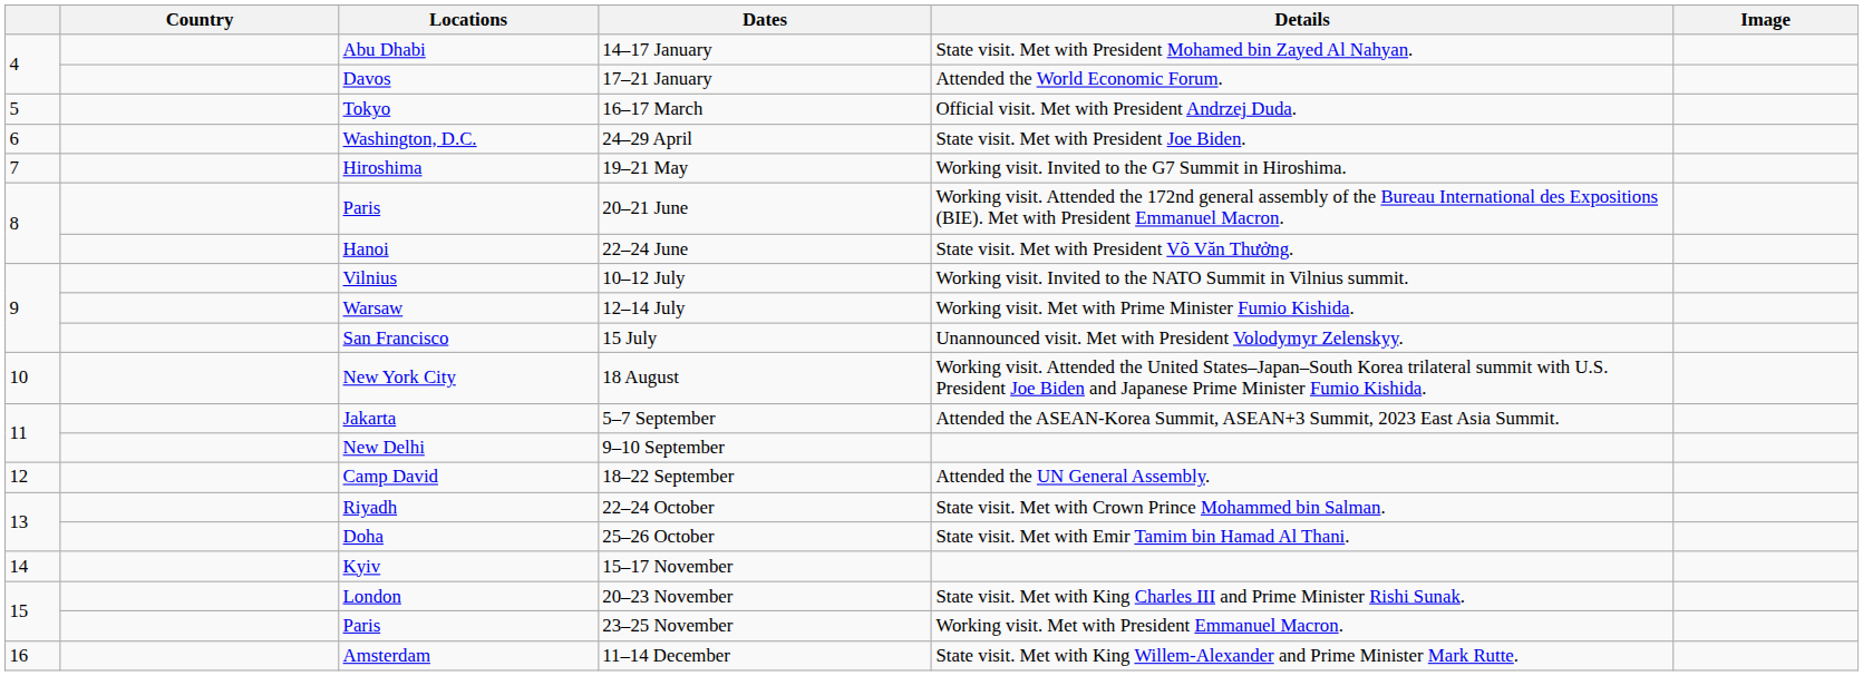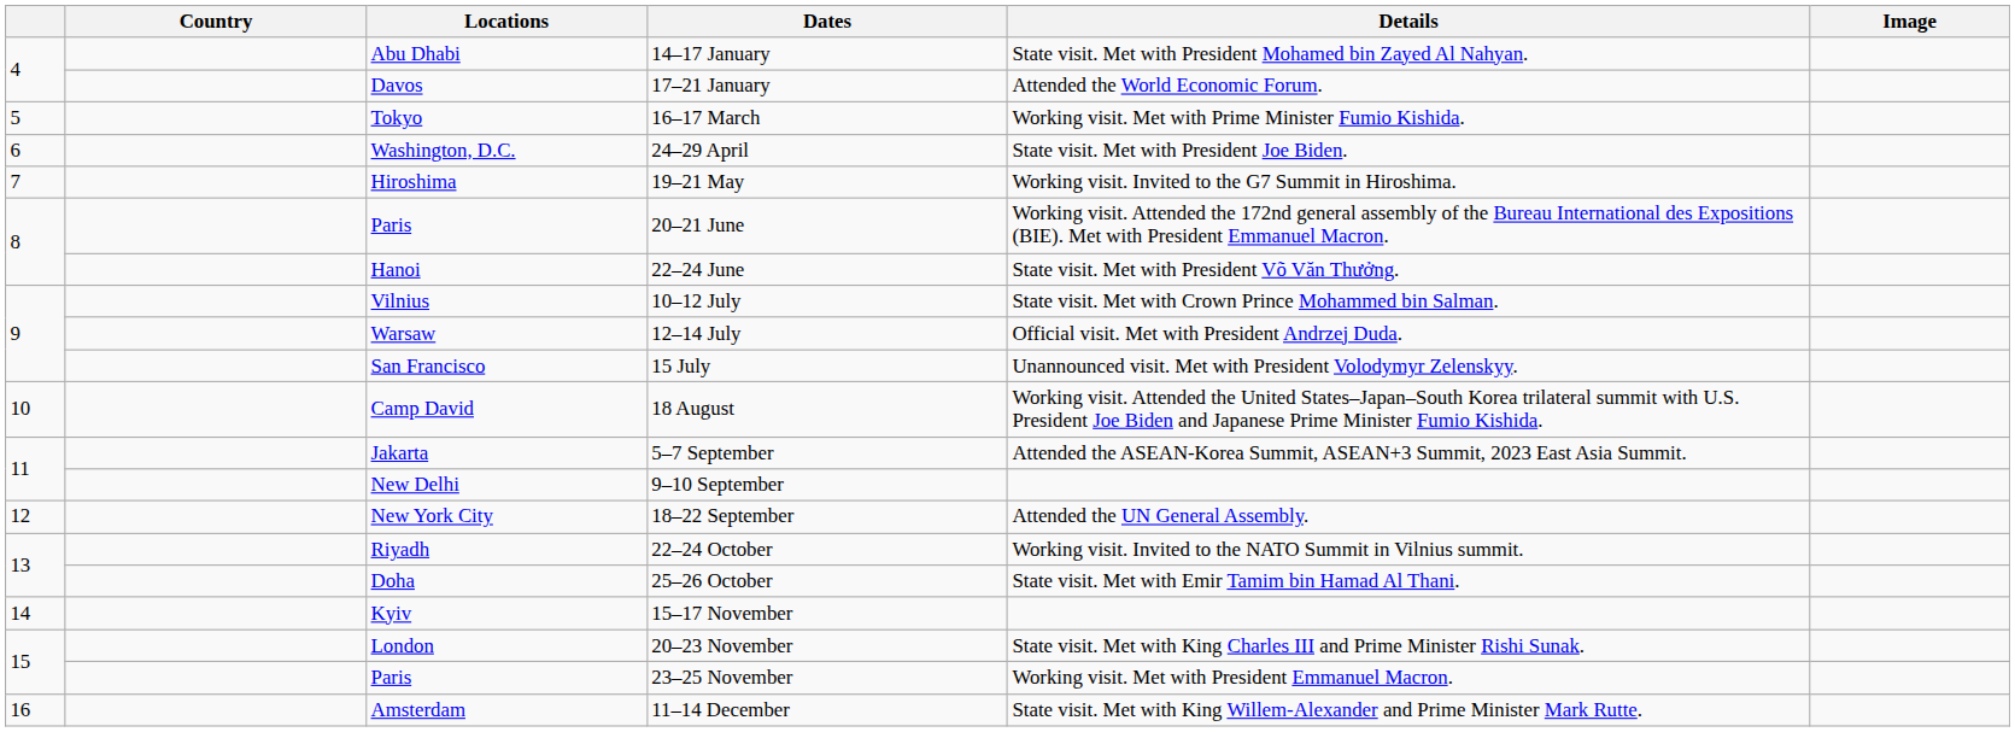 <table class="wikitable" style="margin: 1em auto 1em auto">
 <tr>
 <th style="width: 3%;"></th>
 <th style="width: 15%;">Country</th>
 <th style="width: 14%;">Locations</th>
 <th style="width: 18%;">Dates</th>
 <th style="width: 40%;">Details</th>
 <th style="width: 10%;">Image</th>
 </tr>
 <tr>
 <td rowspan=2>4</td>
 <td></td>
 <td><a href='#'>Abu Dhabi</a></td>
 <td>14–17 January</td>
 <td>State visit. Met with President <a href='#'>Mohamed bin Zayed Al Nahyan</a>.</td>
 <td></td>
 </tr>
 <tr>
 <td></td>
 <td><a href='#'>Davos</a></td>
 <td>17–21 January</td>
 <td>Attended the <a href='#'>World Economic Forum</a>.</td>
 <td></td>
 </tr>
 <tr>
 <td>5</td>
 <td></td>
 <td><a href='#'>Tokyo</a></td>
 <td>16–17 March</td>
-<td>Official visit. Met with President <a href='#'>Andrzej Duda</a>.</td>
+<td>Working visit. Met with Prime Minister <a href='#'>Fumio Kishida</a>.</td>
 <td></td>
 </tr>
 <tr>
 <td>6</td>
 <td></td>
 <td><a href='#'>Washington, D.C.</a></td>
 <td>24–29 April</td>
 <td>State visit. Met with President <a href='#'>Joe Biden</a>.</td>
 <td></td>
 </tr>
 <tr>
 <td>7</td>
 <td></td>
 <td><a href='#'>Hiroshima</a></td>
 <td>19–21 May</td>
 <td> Working visit. Invited to the G7 Summit in Hiroshima.</td>
 <td></td>
 </tr>
 <tr>
 <td rowspan=2>8</td>
 <td></td>
 <td><a href='#'>Paris</a></td>
 <td>20–21 June</td>
 <td>Working visit. Attended the 172nd general assembly of the <a href='#'>Bureau International des Expositions</a> (BIE). Met with President <a href='#'>Emmanuel Macron</a>.</td>
 <td></td>
 </tr>
 <tr>
 <td></td>
 <td><a href='#'>Hanoi</a></td>
 <td>22–24 June</td>
 <td>State visit. Met with President <a href='#'>Võ Văn Thưởng</a>.</td>
 <td></td>
 </tr>
 <tr>
 <td rowspan=3>9</td>
 <td></td>
 <td><a href='#'>Vilnius</a></td>
 <td>10–12 July</td>
-<td> Working visit. Invited to the NATO Summit in Vilnius summit.</td>
+<td>State visit. Met with Crown Prince <a href='#'>Mohammed bin Salman</a>.</td>
 <td></td>
 </tr>
 <tr>
 <td></td>
 <td><a href='#'>Warsaw</a></td>
 <td>12–14 July</td>
-<td>Working visit. Met with Prime Minister <a href='#'>Fumio Kishida</a>.</td>
+<td>Official visit. Met with President <a href='#'>Andrzej Duda</a>.</td>
 <td></td>
 </tr>
 <tr>
 <td></td>
 <td><a href='#'>San Francisco</a></td>
 <td>15 July</td>
 <td>Unannounced visit. Met with President <a href='#'>Volodymyr Zelenskyy</a>.</td>
 <td></td>
 </tr>
 <tr>
 <td>10</td>
 <td></td>
-<td><a href='#'>New York City</a></td>
+<td><a href='#'>Camp David</a></td>
 <td>18 August</td>
 <td> Working visit. Attended the United States–Japan–South Korea trilateral summit with U.S. President <a href='#'>Joe Biden</a> and Japanese Prime Minister <a href='#'>Fumio Kishida</a>.</td>
 <td></td>
 </tr>
 <tr>
 <td rowspan=2>11</td>
 <td></td>
 <td><a href='#'>Jakarta</a></td>
 <td>5–7 September</td>
 <td> Attended the ASEAN-Korea Summit, ASEAN+3 Summit, 2023 East Asia Summit.</td>
 <td></td>
 </tr>
 <tr>
 <td></td>
 <td><a href='#'>New Delhi</a></td>
 <td>9–10 September</td>
 <td></td>
 <td></td>
 </tr>
 <tr>
 <td>12</td>
 <td></td>
-<td><a href='#'>Camp David</a></td>
+<td><a href='#'>New York City</a></td>
 <td>18–22 September</td>
 <td>Attended the <a href='#'>UN General Assembly</a>.</td>
 <td></td>
 </tr>
 <tr>
 <td rowspan=2>13</td>
 <td></td>
 <td><a href='#'>Riyadh</a></td>
 <td>22–24 October</td>
-<td>State visit. Met with Crown Prince <a href='#'>Mohammed bin Salman</a>.</td>
+<td> Working visit. Invited to the NATO Summit in Vilnius summit.</td>
 <td></td>
 </tr>
 <tr>
 <td></td>
 <td><a href='#'>Doha</a></td>
 <td>25–26 October</td>
 <td>State visit. Met with Emir <a href='#'>Tamim bin Hamad Al Thani</a>.</td>
 <td></td>
 </tr>
 <tr>
 <td>14</td>
 <td></td>
 <td><a href='#'>Kyiv</a></td>
 <td>15–17 November</td>
 <td></td>
 <td></td>
 </tr>
 <tr>
 <td rowspan=2>15</td>
 <td></td>
 <td><a href='#'>London</a></td>
 <td>20–23 November</td>
 <td>State visit. Met with King <a href='#'>Charles III</a> and Prime Minister <a href='#'>Rishi Sunak</a>.</td>
 <td></td>
 </tr>
 <tr>
 <td></td>
 <td><a href='#'>Paris</a></td>
 <td>23–25 November</td>
 <td>Working visit. Met with President <a href='#'>Emmanuel Macron</a>.</td>
 <td></td>
 </tr>
 <tr>
 <td>16</td>
 <td></td>
 <td><a href='#'>Amsterdam</a></td>
 <td>11–14 December</td>
 <td>State visit. Met with King <a href='#'>Willem-Alexander</a> and Prime Minister <a href='#'>Mark Rutte</a>.</td>
 <td></td>
 </tr>
 </table>
